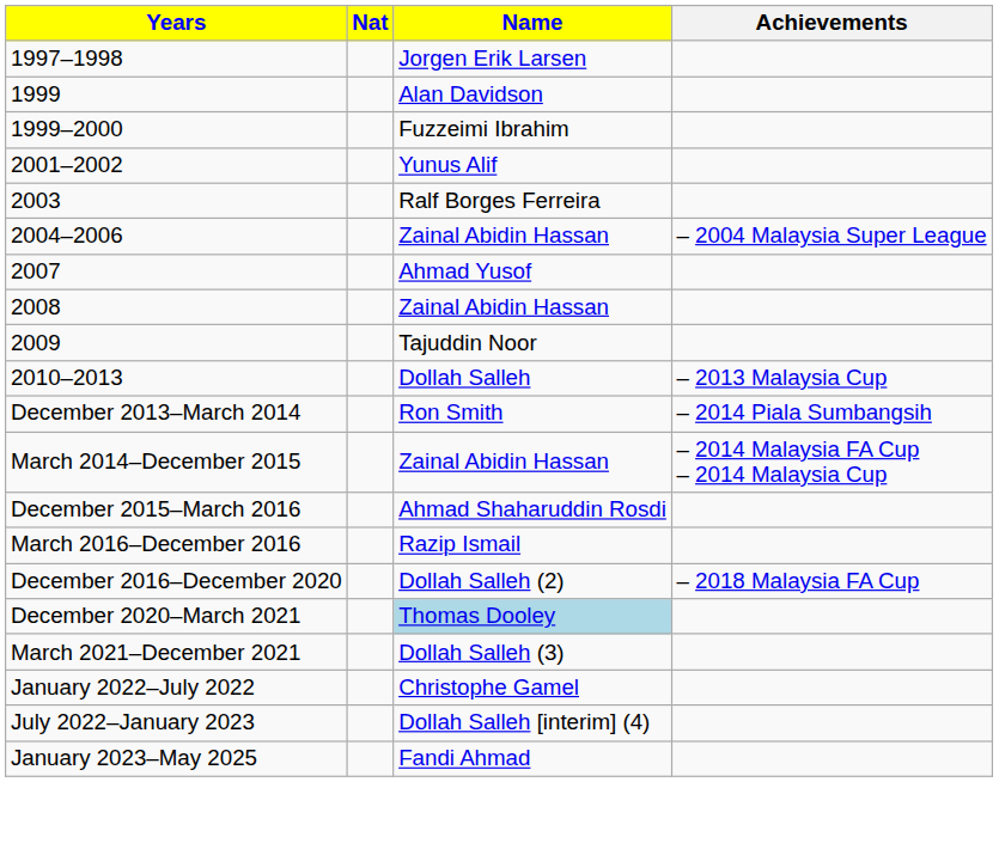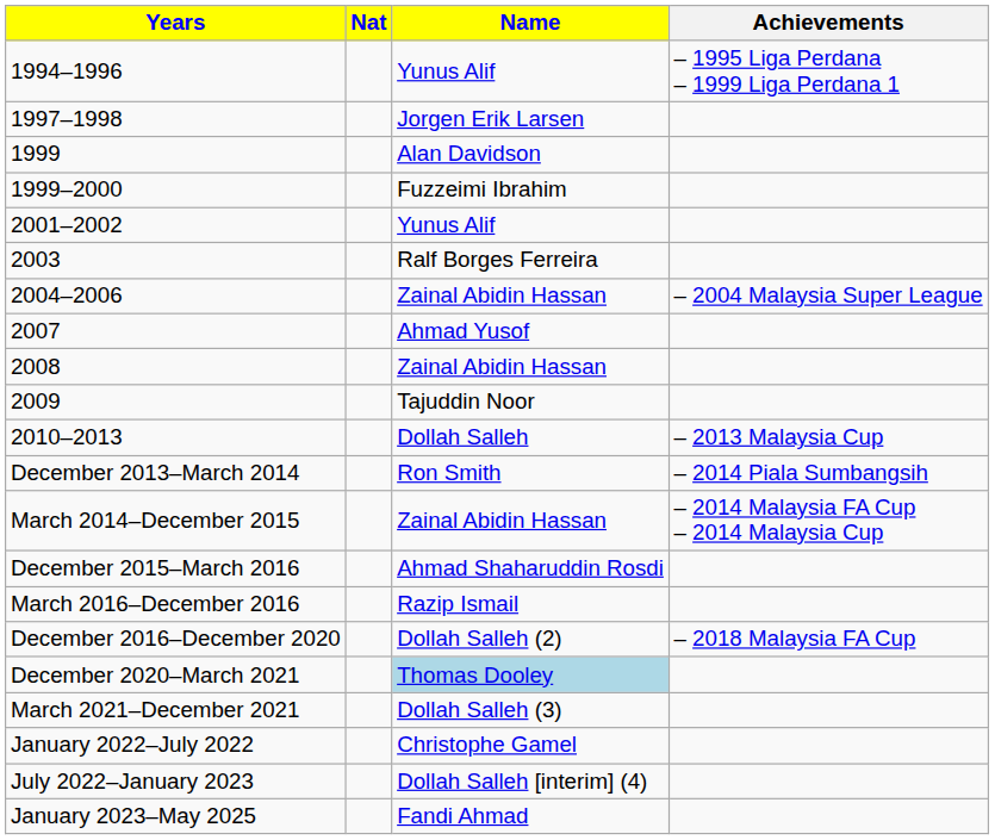 <table class="wikitable">
 <tr>
 <th style="background:Yellow; color:Blue;">Years</th>
 <th style="background:Yellow; color:Blue;">Nat</th>
 <th style="background:Yellow; color:Blue;">Name</th>
 <th>Achievements</th>
+</tr>
+<tr>
+<td>1994–1996</td>
+<td></td>
+<td><a href='#'>Yunus Alif</a></td>
+<td>– <a href='#'>1995 Liga Perdana</a><br>– <a href='#'>1999 Liga Perdana 1</a></td>
 </tr>
 <tr>
 <td>1997–1998</td>
 <td></td>
 <td><a href='#'>Jorgen Erik Larsen</a></td>
 <td></td>
 </tr>
 <tr>
 <td>1999</td>
 <td></td>
 <td><a href='#'>Alan Davidson</a></td>
 <td></td>
 </tr>
 <tr>
 <td>1999–2000</td>
 <td></td>
 <td>Fuzzeimi Ibrahim</td>
 <td></td>
 </tr>
 <tr>
 <td>2001–2002</td>
 <td></td>
 <td><a href='#'>Yunus Alif</a></td>
 <td></td>
 </tr>
 <tr>
 <td>2003</td>
 <td></td>
 <td>Ralf Borges Ferreira</td>
 <td></td>
 </tr>
 <tr>
 <td>2004–2006</td>
 <td></td>
 <td><a href='#'>Zainal Abidin Hassan</a></td>
 <td>– <a href='#'>2004 Malaysia Super League</a></td>
 </tr>
 <tr>
 <td>2007</td>
 <td></td>
 <td><a href='#'>Ahmad Yusof</a></td>
 <td></td>
 </tr>
 <tr>
 <td>2008</td>
 <td></td>
 <td><a href='#'>Zainal Abidin Hassan</a></td>
 <td></td>
 </tr>
 <tr>
 <td>2009</td>
 <td></td>
 <td>Tajuddin Noor</td>
 <td></td>
 </tr>
 <tr>
 <td>2010–2013</td>
 <td></td>
 <td><a href='#'>Dollah Salleh</a></td>
 <td>– <a href='#'>2013 Malaysia Cup</a></td>
 </tr>
 <tr>
 <td>December 2013–March 2014</td>
 <td></td>
 <td><a href='#'>Ron Smith</a></td>
 <td>– <a href='#'>2014 Piala Sumbangsih</a></td>
 </tr>
 <tr>
 <td>March 2014–December 2015</td>
 <td></td>
 <td><a href='#'>Zainal Abidin Hassan</a></td>
 <td>– <a href='#'>2014 Malaysia FA Cup</a><br>– <a href='#'>2014 Malaysia Cup</a></td>
 </tr>
 <tr>
 <td>December 2015–March 2016</td>
 <td></td>
 <td><a href='#'>Ahmad Shaharuddin Rosdi</a></td>
 <td></td>
 </tr>
 <tr>
 <td>March 2016–December 2016</td>
 <td></td>
 <td><a href='#'>Razip Ismail</a></td>
 <td></td>
 </tr>
 <tr>
 <td>December 2016–December 2020</td>
 <td></td>
 <td><a href='#'>Dollah Salleh</a> (2)</td>
 <td>– <a href='#'>2018 Malaysia FA Cup</a></td>
 </tr>
 <tr>
 <td>December 2020–March 2021</td>
 <td></td>
 <td style="background: lightblue;"><a href='#'>Thomas Dooley</a></td>
 <td></td>
 </tr>
 <tr>
 <td>March 2021–December 2021</td>
 <td></td>
 <td><a href='#'>Dollah Salleh</a> (3)</td>
 <td></td>
 </tr>
 <tr>
 <td>January 2022–July 2022</td>
 <td></td>
 <td><a href='#'>Christophe Gamel</a></td>
 <td></td>
 </tr>
 <tr>
 <td>July 2022–January 2023</td>
 <td></td>
 <td><a href='#'>Dollah Salleh</a> [interim] (4)</td>
 <td></td>
 </tr>
 <tr>
 <td>January 2023–May 2025</td>
 <td></td>
 <td><a href='#'>Fandi Ahmad</a></td>
 <td></td>
 </tr>
 </table>
